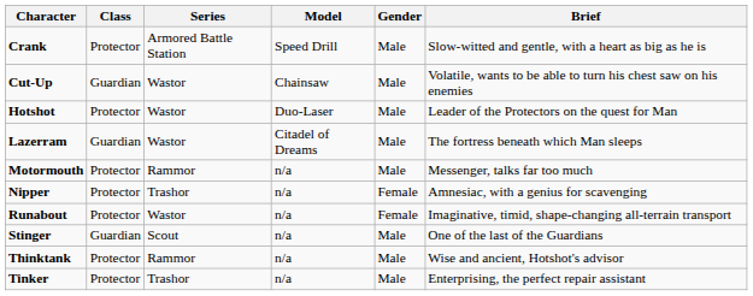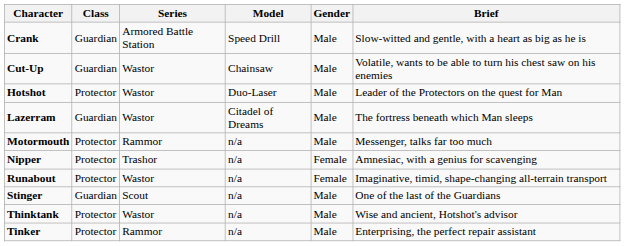 <table class="wikitable">
 <tr>
 <th>Character</th>
 <th>Class</th>
 <th>Series</th>
 <th>Model</th>
 <th>Gender</th>
 <th>Brief</th>
 </tr>
 <tr>
 <td><strong>Crank</strong></td>
-<td>Protector</td>
+<td>Guardian</td>
 <td>Armored Battle Station</td>
 <td>Speed Drill</td>
 <td>Male</td>
 <td>Slow-witted and gentle, with a heart as big as he is</td>
 </tr>
 <tr>
 <td><strong>Cut-Up</strong></td>
 <td>Guardian</td>
 <td>Wastor</td>
 <td>Chainsaw</td>
 <td>Male</td>
 <td>Volatile, wants to be able to turn his chest saw on his enemies</td>
 </tr>
 <tr>
 <td><strong>Hotshot</strong></td>
 <td>Protector</td>
 <td>Wastor</td>
 <td>Duo-Laser</td>
 <td>Male</td>
 <td>Leader of the Protectors on the quest for Man</td>
 </tr>
 <tr>
 <td><strong>Lazerram</strong></td>
 <td>Guardian</td>
 <td>Wastor</td>
 <td>Citadel of Dreams </td>
 <td>Male</td>
 <td>The fortress beneath which Man sleeps</td>
 </tr>
 <tr>
 <td><strong>Motormouth</strong></td>
 <td>Protector</td>
 <td>Rammor</td>
 <td>n/a</td>
 <td>Male</td>
 <td>Messenger, talks far too much</td>
 </tr>
 <tr>
 <td><strong>Nipper</strong></td>
 <td>Protector</td>
 <td>Trashor</td>
 <td>n/a</td>
 <td>Female</td>
 <td>Amnesiac, with a genius for scavenging</td>
 </tr>
 <tr>
 <td><strong>Runabout</strong></td>
 <td>Protector</td>
 <td>Wastor</td>
 <td>n/a</td>
 <td>Female</td>
 <td>Imaginative, timid, shape-changing all-terrain transport</td>
 </tr>
 <tr>
 <td><strong>Stinger</strong></td>
 <td>Guardian</td>
 <td>Scout</td>
 <td>n/a</td>
 <td>Male</td>
 <td>One of the last of the Guardians</td>
 </tr>
 <tr>
 <td><strong>Thinktank</strong></td>
 <td>Protector</td>
-<td>Rammor</td>
+<td>Wastor</td>
 <td>n/a</td>
 <td>Male</td>
 <td>Wise and ancient, Hotshot's advisor</td>
 </tr>
 <tr>
 <td><strong>Tinker</strong></td>
 <td>Protector</td>
-<td>Trashor</td>
+<td>Rammor</td>
 <td>n/a</td>
 <td>Male</td>
 <td>Enterprising, the perfect repair assistant</td>
 </tr>
 </table>
